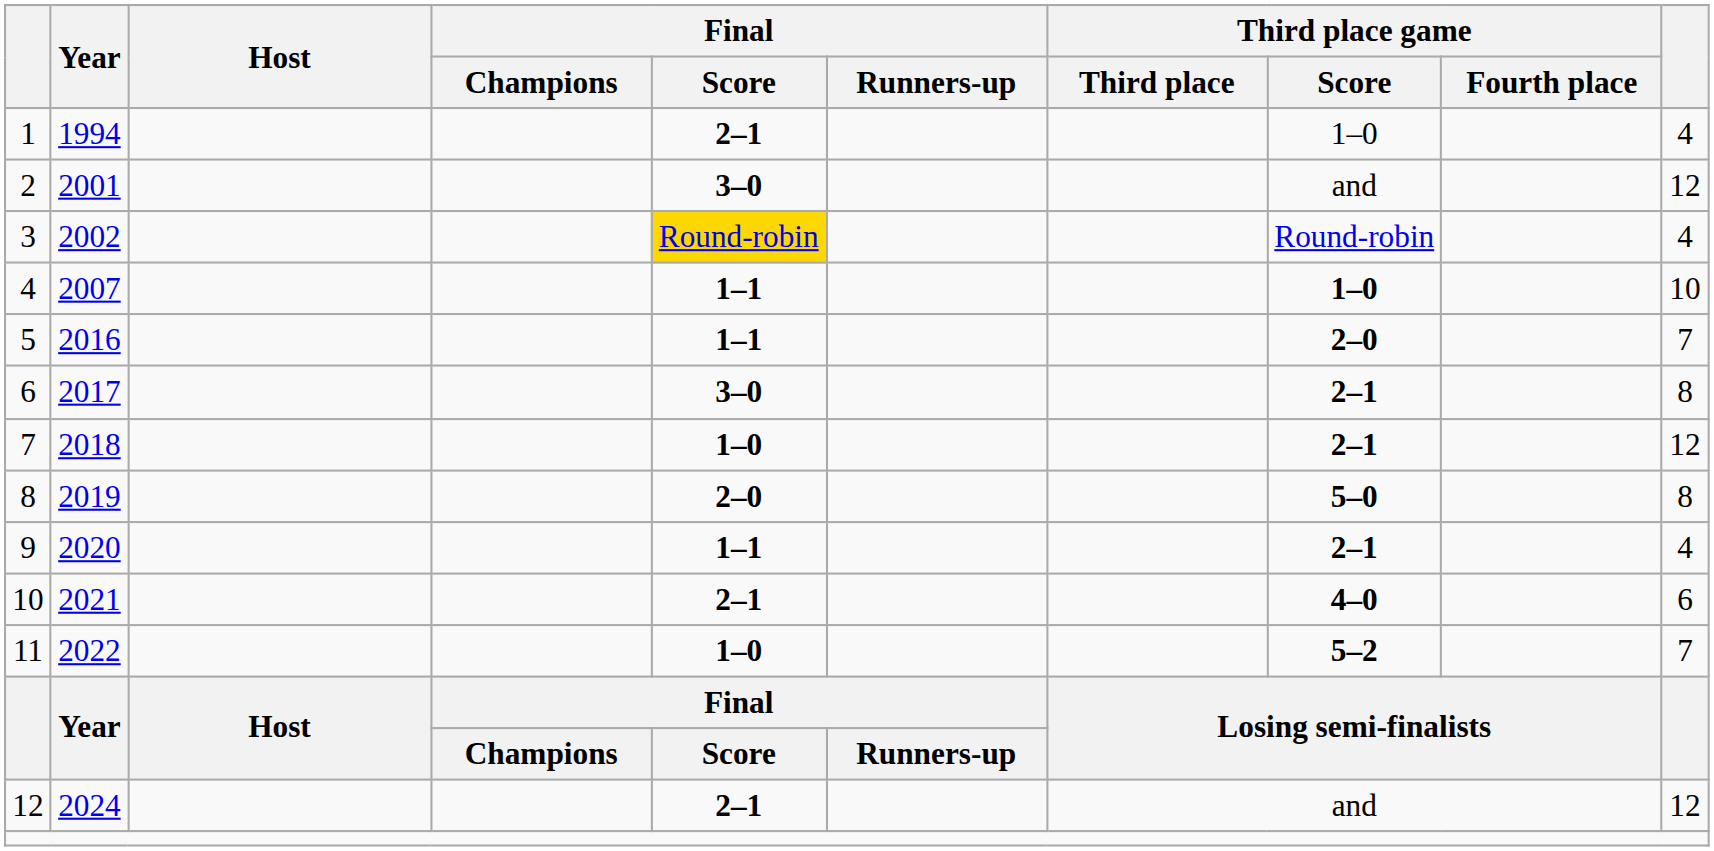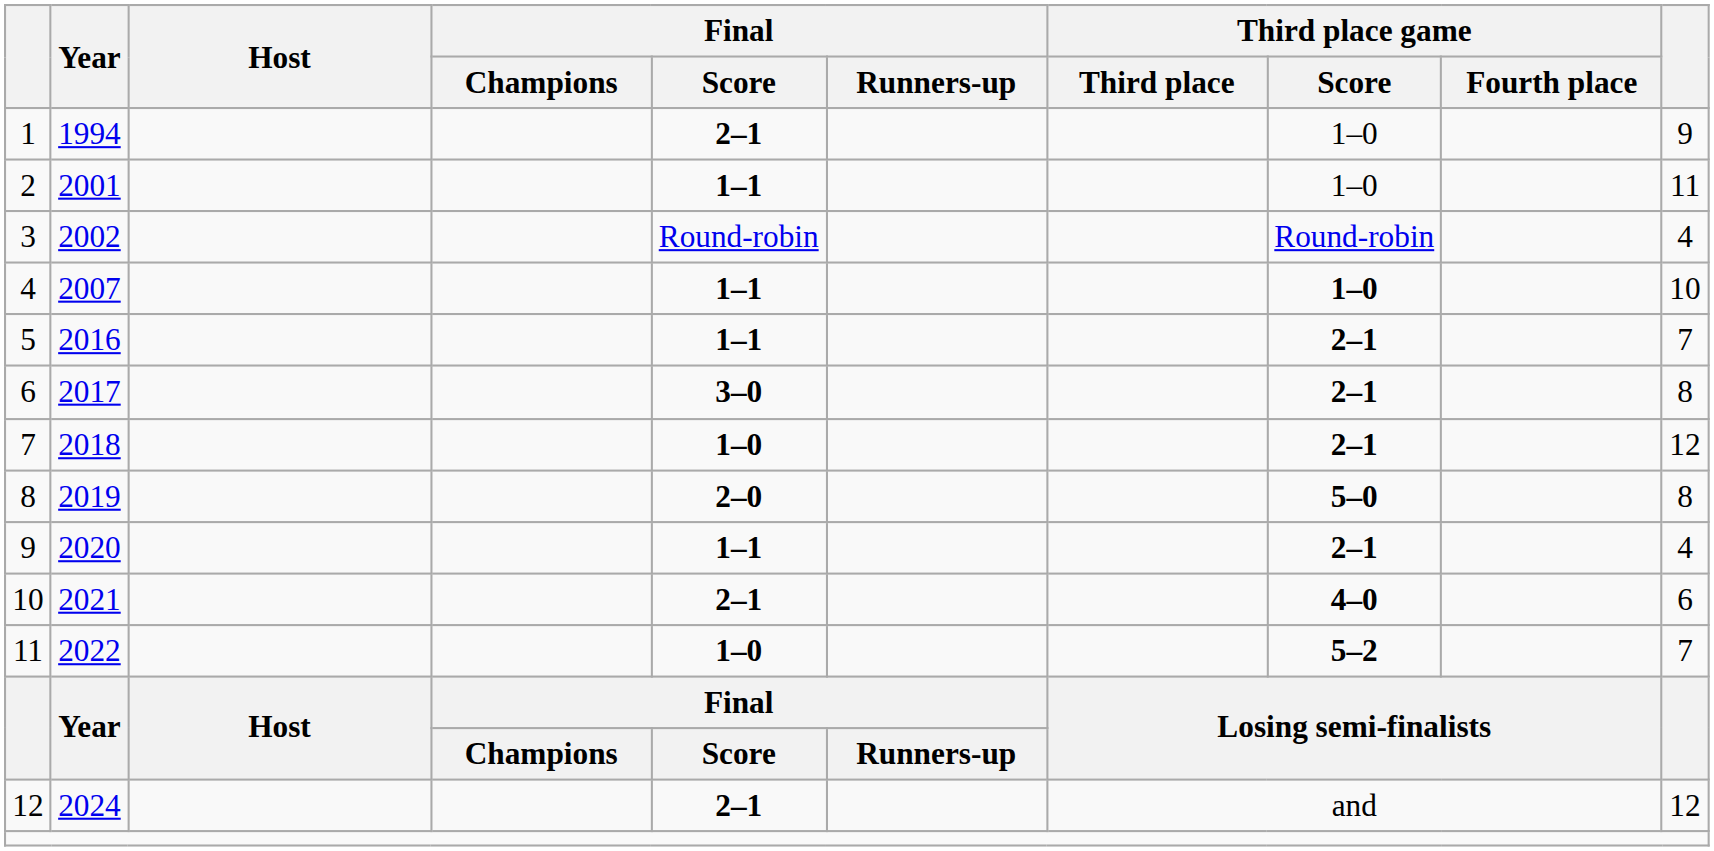 <table class="wikitable sortable" style="font-size:95%; text-align:center; width:;">
 <tr>
 <th rowspan=2 style= "width:;"></th>
 <th rowspan=2 style= "width:;">Year</th>
 <th rowspan=2 style= "width:140px;">Host</th>
 <th colspan=3>Final</th>
 <th colspan=3>Third place game</th>
 <th rowspan=2 style= "width:;"></th>
 </tr>
 <tr>
 <th width= 100px> Champions</th>
 <th width=>Score</th>
 <th width= 100px> Runners-up</th>
 <th width= 100px> Third place</th>
 <th width=>Score</th>
 <th width= 100px>Fourth place</th>
 </tr>
 <tr>
 <td>1</td>
 <td><a href='#'>1994</a></td>
 <td align=left></td>
 <td><strong></strong></td>
 <td><strong>2–1</strong></td>
 <td></td>
 <td></td>
 <td>1–0</td>
 <td></td>
-<td>4</td>
+<td>9</td>
 </tr>
 <tr>
 <td>2</td>
 <td><a href='#'>2001</a></td>
 <td align=left></td>
 <td><strong></strong></td>
-<td><strong>3–0</strong></td>
+<td><strong>1–1</strong><br></td>
 <td></td>
 <td></td>
-<td style="border: none;">and</td>
+<td>1–0</td>
 <td></td>
-<td>12</td>
+<td>11</td>
 </tr>
 <tr>
 <td>3</td>
 <td><a href='#'>2002</a></td>
 <td align=left></td>
 <td><strong></strong></td>
-<td style="background: gold;"><a href='#'>Round-robin</a></td>
+<td><a href='#'>Round-robin</a></td>
 <td></td>
 <td></td>
 <td><a href='#'>Round-robin</a></td>
 <td></td>
 <td>4</td>
 </tr>
 <tr>
 <td>4</td>
 <td><a href='#'>2007</a></td>
 <td align=left></td>
 <td><strong></strong></td>
 <td><strong>1–1</strong><br></td>
 <td></td>
 <td></td>
 <td><strong>1–0</strong></td>
 <td></td>
 <td>10</td>
 </tr>
 <tr>
 <td>5</td>
 <td><a href='#'>2016</a></td>
 <td align=left></td>
 <td><strong></strong></td>
 <td><strong>1–1</strong><br></td>
 <td></td>
 <td></td>
-<td><strong>2–0</strong></td>
+<td><strong>2–1</strong></td>
 <td></td>
 <td>7</td>
 </tr>
 <tr>
 <td>6</td>
 <td><a href='#'>2017</a></td>
 <td align=left></td>
 <td><strong></strong></td>
 <td><strong>3–0</strong></td>
 <td></td>
 <td></td>
 <td><strong>2–1</strong></td>
 <td></td>
 <td>8</td>
 </tr>
 <tr>
 <td>7</td>
 <td><a href='#'>2018</a></td>
 <td align=left></td>
 <td><strong></strong></td>
 <td><strong>1–0</strong></td>
 <td></td>
 <td></td>
 <td><strong>2–1</strong></td>
 <td></td>
 <td>12</td>
 </tr>
 <tr>
 <td>8</td>
 <td><a href='#'>2019</a></td>
 <td align=left></td>
 <td><strong></strong></td>
 <td><strong>2–0</strong></td>
 <td></td>
 <td></td>
 <td><strong>5–0</strong></td>
 <td></td>
 <td>8</td>
 </tr>
 <tr>
 <td>9</td>
 <td><a href='#'>2020</a></td>
 <td align=left></td>
 <td><strong></strong></td>
 <td><strong>1–1</strong><br></td>
 <td></td>
 <td></td>
 <td><strong>2–1</strong></td>
 <td></td>
 <td>4</td>
 </tr>
 <tr>
 <td>10</td>
 <td><a href='#'>2021</a></td>
 <td align=left></td>
 <td><strong></strong></td>
 <td><strong>2–1</strong></td>
 <td></td>
 <td></td>
 <td><strong>4–0</strong></td>
 <td></td>
 <td>6</td>
 </tr>
 <tr>
 <td>11</td>
 <td><a href='#'>2022</a></td>
 <td align=left></td>
 <td><strong></strong></td>
 <td><strong>1–0</strong></td>
 <td></td>
 <td></td>
 <td><strong>5–2</strong></td>
 <td></td>
 <td>7</td>
 </tr>
 <tr>
 <th rowspan=2 style= "width:;"></th>
 <th rowspan=2 style= "width:;">Year</th>
 <th rowspan=2 style= "width:140px;">Host</th>
 <th colspan=3>Final</th>
 <th colspan=3 rowspan=2>Losing semi-finalists</th>
 <th rowspan=2 style= "width:;"></th>
 </tr>
 <tr>
 <th width= 100px> Champions</th>
 <th width=>Score</th>
 <th width= 100px> Runners-up</th>
 </tr>
 <tr>
 <td>12</td>
 <td><a href='#'>2024</a></td>
 <td align=left></td>
 <td><strong></strong></td>
 <td><strong>2–1</strong></td>
 <td></td>
 <td style="border: none;"></td>
 <td style="border: none;">and</td>
 <td style="border: none;"></td>
 <td>12</td>
 </tr>
 <tr>
 <td colspan=10></td>
 </tr>
 </table>
